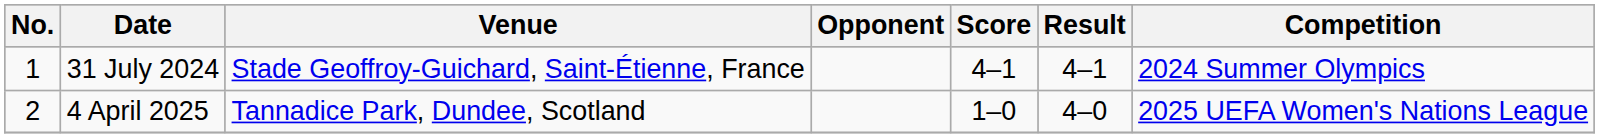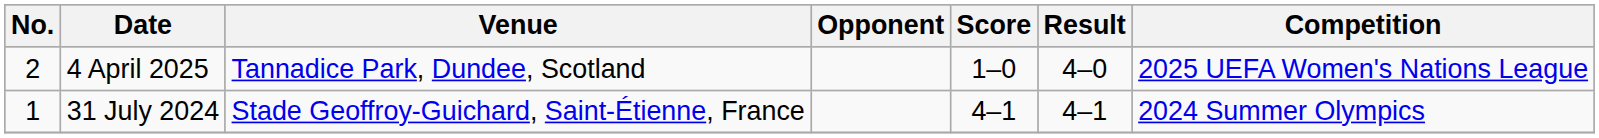 <table class="wikitable sortable">
 <tr>
 <th scope="col">No.</th>
 <th scope="col">Date</th>
 <th scope="col">Venue</th>
 <th scope="col">Opponent</th>
 <th scope="col">Score</th>
 <th scope="col">Result</th>
 <th scope="col">Competition</th>
 </tr>
 <tr>
+<td align="center">2</td>
+<td>4 April 2025</td>
+<td><a href='#'>Tannadice Park</a>, <a href='#'>Dundee</a>, Scotland</td>
+<td></td>
+<td align="center">1–0</td>
+<td align="center">4–0</td>
+<td><a href='#'>2025 UEFA Women's Nations League</a></td>
+</tr>
+<tr>
 <td align="center">1</td>
 <td>31 July 2024</td>
 <td><a href='#'>Stade Geoffroy-Guichard</a>, <a href='#'>Saint-Étienne</a>, France</td>
 <td></td>
 <td align="center">4–1</td>
 <td align="center">4–1</td>
 <td><a href='#'>2024 Summer Olympics</a></td>
 </tr>
 <tr>
-<td align="center">2</td>
-<td>4 April 2025</td>
-<td><a href='#'>Tannadice Park</a>, <a href='#'>Dundee</a>, Scotland</td>
-<td></td>
-<td align="center">1–0</td>
-<td align="center">4–0</td>
-<td><a href='#'>2025 UEFA Women's Nations League</a></td>
-</tr>
-<tr>
 </tr>
 </table>
